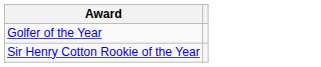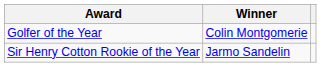 <table class="wikitable">
 <tr>
 <th>Award</th>
+<th>Winner</th>
 <th></th>
 </tr>
 <tr>
 <td><a href='#'>Golfer of the Year</a></td>
+<td> <a href='#'>Colin Montgomerie</a></td>
 <td></td>
 </tr>
 <tr>
 <td><a href='#'>Sir Henry Cotton Rookie of the Year</a></td>
+<td> <a href='#'>Jarmo Sandelin</a></td>
 <td></td>
 </tr>
 </table>
